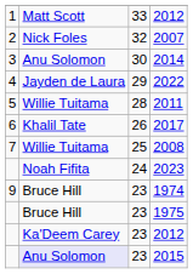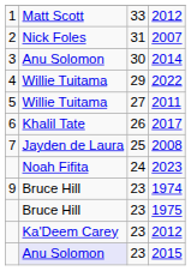 <table class="wikitable">
 <tr>
 </tr>
 <tr>
 <td>1</td>
 <td><a href='#'>Matt Scott</a></td>
 <td><abbr>33</abbr></td>
 <td><a href='#'>2012</a></td>
 </tr>
 <tr>
 <td>2</td>
 <td><a href='#'>Nick Foles</a></td>
-<td><abbr>32</abbr></td>
+<td><abbr>31</abbr></td>
 <td><a href='#'>2007</a></td>
 </tr>
 <tr>
 <td>3</td>
 <td><a href='#'>Anu Solomon</a></td>
 <td><abbr>30</abbr></td>
 <td><a href='#'>2014</a></td>
 </tr>
 <tr>
 <td>4</td>
-<td><a href='#'>Jayden de Laura</a></td>
+<td><a href='#'>Willie Tuitama</a></td>
 <td><abbr>29</abbr></td>
 <td><a href='#'>2022</a></td>
 </tr>
 <tr>
 <td>5</td>
 <td><a href='#'>Willie Tuitama</a></td>
-<td><abbr>28</abbr></td>
+<td><abbr>27</abbr></td>
 <td><a href='#'>2011</a></td>
 </tr>
 <tr>
 <td>6</td>
 <td><a href='#'>Khalil Tate</a></td>
 <td><abbr>26</abbr></td>
 <td><a href='#'>2017</a></td>
 </tr>
 <tr>
 <td>7</td>
-<td><a href='#'>Willie Tuitama</a></td>
+<td><a href='#'>Jayden de Laura</a></td>
 <td><abbr>25</abbr></td>
 <td><a href='#'>2008</a></td>
 </tr>
 <tr>
 <td></td>
 <td><a href='#'>Noah Fifita</a></td>
 <td><abbr>24</abbr></td>
 <td><a href='#'>2023</a></td>
 </tr>
 <tr>
 <td>9</td>
 <td>Bruce Hill</td>
 <td><abbr>23</abbr></td>
 <td><a href='#'>1974</a></td>
 </tr>
 <tr>
 <td></td>
 <td>Bruce Hill</td>
 <td><abbr>23</abbr></td>
 <td><a href='#'>1975</a></td>
 </tr>
 <tr>
 <td></td>
 <td><a href='#'>Ka'Deem Carey</a></td>
 <td><abbr>23</abbr></td>
 <td><a href='#'>2012</a></td>
 </tr>
 <tr>
 <td></td>
 <td style="background: lavender;"><a href='#'>Anu Solomon</a></td>
 <td><abbr>23</abbr></td>
 <td><a href='#'>2015</a></td>
 </tr>
 </table>
